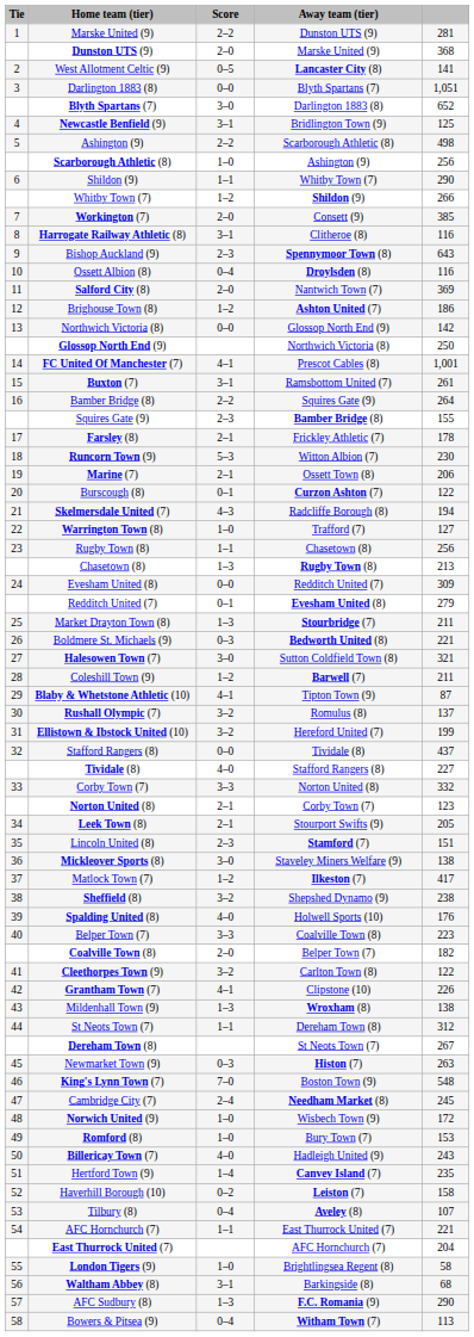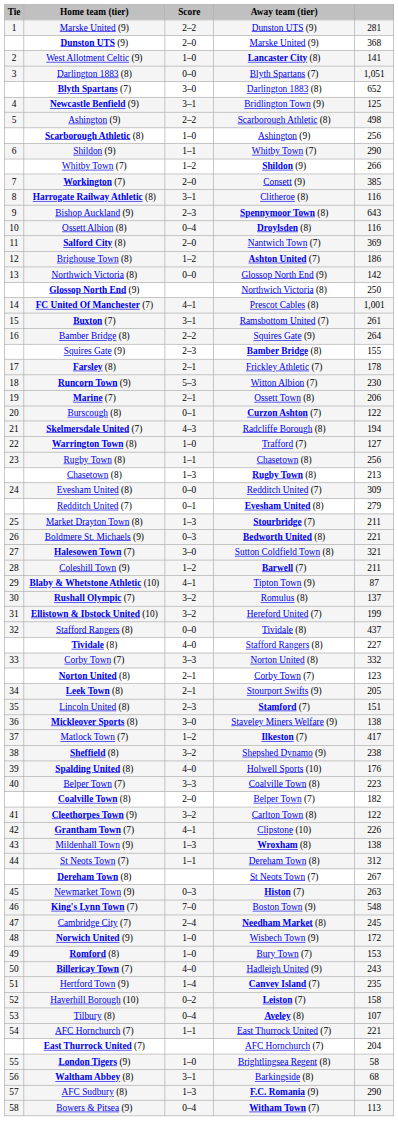 <table class="wikitable" style="width: 600px; background:WhiteSmoke; text-align:center; font-size:90%">
 <tr>
 <td scope="col" style="width:  5.00%; background:silver;"><strong>Tie</strong></td>
 <td scope="col" style="width: 36.25%; background:silver;"><strong>Home team (tier)</strong></td>
 <td scope="col" style="width: 12.50%; background:silver;"><strong>Score</strong></td>
 <td scope="col" style="width: 36.25%; background:silver;"><strong>Away team (tier)</strong></td>
 <td scope="col" style="width: 10.00%; background:silver;"><strong></strong></td>
 </tr>
 <tr>
 <td>1</td>
 <td><a href='#'>Marske United</a> (9)</td>
 <td>2–2</td>
 <td><a href='#'>Dunston UTS</a> (9)</td>
 <td>281</td>
 </tr>
 <tr style="background:white;">
 <td><em></em></td>
 <td><strong><a href='#'>Dunston UTS</a></strong> (9)</td>
 <td>2–0</td>
 <td><a href='#'>Marske United</a> (9)</td>
 <td>368</td>
 </tr>
 <tr>
 <td>2</td>
 <td><a href='#'>West Allotment Celtic</a> (9)</td>
-<td>0–5</td>
+<td>1–0</td>
 <td><strong><a href='#'>Lancaster City</a></strong> (8)</td>
 <td>141</td>
 </tr>
 <tr>
 <td>3</td>
 <td><a href='#'>Darlington 1883</a> (8)</td>
 <td>0–0</td>
 <td><a href='#'>Blyth Spartans</a> (7)</td>
 <td>1,051</td>
 </tr>
 <tr style="background:white;">
 <td><em></em></td>
 <td><strong><a href='#'>Blyth Spartans</a></strong> (7)</td>
 <td>3–0</td>
 <td><a href='#'>Darlington 1883</a> (8)</td>
 <td>652</td>
 </tr>
 <tr>
 <td>4</td>
 <td><strong><a href='#'>Newcastle Benfield</a></strong> (9)</td>
 <td>3–1</td>
 <td><a href='#'>Bridlington Town</a> (9)</td>
 <td>125</td>
 </tr>
 <tr>
 <td>5</td>
 <td><a href='#'>Ashington</a> (9)</td>
 <td>2–2</td>
 <td><a href='#'>Scarborough Athletic</a> (8)</td>
 <td>498</td>
 </tr>
 <tr style="background:white;">
 <td><em></em></td>
 <td><strong><a href='#'>Scarborough Athletic</a></strong> (8)</td>
 <td>1–0</td>
 <td><a href='#'>Ashington</a> (9)</td>
 <td>256</td>
 </tr>
 <tr>
 <td>6</td>
 <td><a href='#'>Shildon</a> (9)</td>
 <td>1–1</td>
 <td><a href='#'>Whitby Town</a> (7)</td>
 <td>290</td>
 </tr>
 <tr style="background:white;">
 <td><em></em></td>
 <td><a href='#'>Whitby Town</a> (7)</td>
 <td>1–2</td>
 <td><strong><a href='#'>Shildon</a></strong> (9)</td>
 <td>266</td>
 </tr>
 <tr>
 <td>7</td>
 <td><strong><a href='#'>Workington</a></strong> (7)</td>
 <td>2–0</td>
 <td><a href='#'>Consett</a> (9)</td>
 <td>385</td>
 </tr>
 <tr>
 <td>8</td>
 <td><strong><a href='#'>Harrogate Railway Athletic</a></strong> (8)</td>
 <td>3–1</td>
 <td><a href='#'>Clitheroe</a> (8)</td>
 <td>116</td>
 </tr>
 <tr>
 <td>9</td>
 <td><a href='#'>Bishop Auckland</a> (9)</td>
 <td>2–3</td>
 <td><strong><a href='#'>Spennymoor Town</a></strong> (8)</td>
 <td>643</td>
 </tr>
 <tr>
 <td>10</td>
 <td><a href='#'>Ossett Albion</a> (8)</td>
 <td>0–4</td>
 <td><strong><a href='#'>Droylsden</a></strong> (8)</td>
 <td>116</td>
 </tr>
 <tr>
 <td>11</td>
 <td><strong><a href='#'>Salford City</a></strong> (8)</td>
 <td>2–0</td>
 <td><a href='#'>Nantwich Town</a> (7)</td>
 <td>369</td>
 </tr>
 <tr>
 <td>12</td>
 <td><a href='#'>Brighouse Town</a> (8)</td>
 <td>1–2</td>
 <td><strong><a href='#'>Ashton United</a></strong> (7)</td>
 <td>186</td>
 </tr>
 <tr>
 <td>13</td>
 <td><a href='#'>Northwich Victoria</a> (8)</td>
 <td>0–0</td>
 <td><a href='#'>Glossop North End</a> (9)</td>
 <td>142</td>
 </tr>
 <tr style="background:white;">
 <td><em></em></td>
 <td><strong><a href='#'>Glossop North End</a></strong> (9)</td>
 <td></td>
 <td><a href='#'>Northwich Victoria</a> (8)</td>
 <td>250</td>
 </tr>
 <tr>
 <td>14</td>
 <td><strong><a href='#'>FC United Of Manchester</a></strong> (7)</td>
 <td>4–1</td>
 <td><a href='#'>Prescot Cables</a> (8)</td>
 <td>1,001</td>
 </tr>
 <tr>
 <td>15</td>
 <td><strong><a href='#'>Buxton</a></strong> (7)</td>
 <td>3–1</td>
 <td><a href='#'>Ramsbottom United</a> (7)</td>
 <td>261</td>
 </tr>
 <tr>
 <td>16</td>
 <td><a href='#'>Bamber Bridge</a> (8)</td>
 <td>2–2</td>
 <td><a href='#'>Squires Gate</a> (9)</td>
 <td>264</td>
 </tr>
 <tr style="background:white;">
 <td><em></em></td>
 <td><a href='#'>Squires Gate</a> (9)</td>
 <td>2–3 </td>
 <td><strong><a href='#'>Bamber Bridge</a></strong> (8)</td>
 <td>155</td>
 </tr>
 <tr>
 <td>17</td>
 <td><strong><a href='#'>Farsley</a></strong> (8)</td>
 <td>2–1</td>
 <td><a href='#'>Frickley Athletic</a> (7)</td>
 <td>178</td>
 </tr>
 <tr>
 <td>18</td>
 <td><strong><a href='#'>Runcorn Town</a></strong> (9)</td>
 <td>5–3</td>
 <td><a href='#'>Witton Albion</a> (7)</td>
 <td>230</td>
 </tr>
 <tr>
 <td>19</td>
 <td><strong><a href='#'>Marine</a></strong> (7)</td>
 <td>2–1</td>
 <td><a href='#'>Ossett Town</a> (8)</td>
 <td>206</td>
 </tr>
 <tr>
 <td>20</td>
 <td><a href='#'>Burscough</a> (8)</td>
 <td>0–1</td>
 <td><strong><a href='#'>Curzon Ashton</a></strong> (7)</td>
 <td>122</td>
 </tr>
 <tr>
 <td>21</td>
 <td><strong><a href='#'>Skelmersdale United</a></strong> (7)</td>
 <td>4–3</td>
 <td><a href='#'>Radcliffe Borough</a> (8)</td>
 <td>194</td>
 </tr>
 <tr>
 <td>22</td>
 <td><strong><a href='#'>Warrington Town</a></strong> (8)</td>
 <td>1–0</td>
 <td><a href='#'>Trafford</a> (7)</td>
 <td>127</td>
 </tr>
 <tr>
 <td>23</td>
 <td><a href='#'>Rugby Town</a> (8)</td>
 <td>1–1</td>
 <td><a href='#'>Chasetown</a> (8)</td>
 <td>256</td>
 </tr>
 <tr style="background:white;">
 <td><em></em></td>
 <td><a href='#'>Chasetown</a> (8)</td>
 <td>1–3</td>
 <td><strong><a href='#'>Rugby Town</a></strong> (8)</td>
 <td>213</td>
 </tr>
 <tr>
 <td>24</td>
 <td><a href='#'>Evesham United</a> (8)</td>
 <td>0–0</td>
 <td><a href='#'>Redditch United</a> (7)</td>
 <td>309</td>
 </tr>
 <tr style="background:white;">
 <td><em></em></td>
 <td><a href='#'>Redditch United</a> (7)</td>
 <td>0–1</td>
 <td><strong><a href='#'>Evesham United</a></strong> (8)</td>
 <td>279</td>
 </tr>
 <tr>
 <td>25</td>
 <td><a href='#'>Market Drayton Town</a> (8)</td>
 <td>1–3</td>
 <td><strong><a href='#'>Stourbridge</a></strong> (7)</td>
 <td>211</td>
 </tr>
 <tr>
 <td>26</td>
 <td><a href='#'>Boldmere St. Michaels</a> (9)</td>
 <td>0–3</td>
 <td><strong><a href='#'>Bedworth United</a></strong> (8)</td>
 <td>221</td>
 </tr>
 <tr>
 <td>27</td>
 <td><strong><a href='#'>Halesowen Town</a></strong> (7)</td>
 <td>3–0</td>
 <td><a href='#'>Sutton Coldfield Town</a> (8)</td>
 <td>321</td>
 </tr>
 <tr>
 <td>28</td>
 <td><a href='#'>Coleshill Town</a> (9)</td>
 <td>1–2</td>
 <td><strong><a href='#'>Barwell</a></strong> (7)</td>
 <td>211</td>
 </tr>
 <tr>
 <td>29</td>
 <td><strong><a href='#'>Blaby & Whetstone Athletic</a></strong> (10)</td>
 <td>4–1</td>
 <td><a href='#'>Tipton Town</a> (9)</td>
 <td>87</td>
 </tr>
 <tr>
 <td>30</td>
 <td><strong><a href='#'>Rushall Olympic</a></strong> (7)</td>
 <td>3–2</td>
 <td><a href='#'>Romulus</a> (8)</td>
 <td>137</td>
 </tr>
 <tr>
 <td>31</td>
 <td><strong><a href='#'>Ellistown & Ibstock United</a></strong> (10)</td>
 <td>3–2</td>
 <td><a href='#'>Hereford United</a> (7)</td>
 <td>199</td>
 </tr>
 <tr>
 <td>32</td>
 <td><a href='#'>Stafford Rangers</a> (8)</td>
 <td>0–0</td>
 <td><a href='#'>Tividale</a> (8)</td>
 <td>437</td>
 </tr>
 <tr style="background:white;">
 <td><em></em></td>
 <td><strong><a href='#'>Tividale</a></strong> (8)</td>
 <td>4–0</td>
 <td><a href='#'>Stafford Rangers</a> (8)</td>
 <td>227</td>
 </tr>
 <tr>
 <td>33</td>
 <td><a href='#'>Corby Town</a> (7)</td>
 <td>3–3</td>
 <td><a href='#'>Norton United</a> (8)</td>
 <td>332</td>
 </tr>
 <tr style="background:white;">
 <td><em></em></td>
 <td><strong><a href='#'>Norton United</a></strong> (8)</td>
 <td>2–1</td>
 <td><a href='#'>Corby Town</a> (7)</td>
 <td>123</td>
 </tr>
 <tr>
 <td>34</td>
 <td><strong><a href='#'>Leek Town</a></strong> (8)</td>
 <td>2–1</td>
 <td><a href='#'>Stourport Swifts</a> (9)</td>
 <td>205</td>
 </tr>
 <tr>
 <td>35</td>
 <td><a href='#'>Lincoln United</a> (8)</td>
 <td>2–3</td>
 <td><strong><a href='#'>Stamford</a></strong> (7)</td>
 <td>151</td>
 </tr>
 <tr>
 <td>36</td>
 <td><strong><a href='#'>Mickleover Sports</a></strong> (8)</td>
 <td>3–0</td>
 <td><a href='#'>Staveley Miners Welfare</a> (9)</td>
 <td>138</td>
 </tr>
 <tr>
 <td>37</td>
 <td><a href='#'>Matlock Town</a> (7)</td>
 <td>1–2</td>
 <td><strong><a href='#'>Ilkeston</a></strong> (7)</td>
 <td>417</td>
 </tr>
 <tr>
 <td>38</td>
 <td><strong><a href='#'>Sheffield</a></strong> (8)</td>
 <td>3–2</td>
 <td><a href='#'>Shepshed Dynamo</a> (9)</td>
 <td>238</td>
 </tr>
 <tr>
 <td>39</td>
 <td><strong><a href='#'>Spalding United</a></strong> (8)</td>
 <td>4–0</td>
 <td><a href='#'>Holwell Sports</a> (10)</td>
 <td>176</td>
 </tr>
 <tr>
 <td>40</td>
 <td><a href='#'>Belper Town</a> (7)</td>
 <td>3–3</td>
 <td><a href='#'>Coalville Town</a> (8)</td>
 <td>223</td>
 </tr>
 <tr style="background:white;">
 <td><em></em></td>
 <td><strong><a href='#'>Coalville Town</a></strong> (8)</td>
 <td>2–0</td>
 <td><a href='#'>Belper Town</a> (7)</td>
 <td>182</td>
 </tr>
 <tr>
 <td>41</td>
 <td><strong><a href='#'>Cleethorpes Town</a></strong> (9)</td>
 <td>3–2</td>
 <td><a href='#'>Carlton Town</a> (8)</td>
 <td>122</td>
 </tr>
 <tr>
 <td>42</td>
 <td><strong><a href='#'>Grantham Town</a></strong> (7)</td>
 <td>4–1</td>
 <td><a href='#'>Clipstone</a> (10)</td>
 <td>226</td>
 </tr>
 <tr>
 <td>43</td>
 <td><a href='#'>Mildenhall Town</a> (9)</td>
 <td>1–3</td>
 <td><strong><a href='#'>Wroxham</a></strong> (8)</td>
 <td>138</td>
 </tr>
 <tr>
 <td>44</td>
 <td><a href='#'>St Neots Town</a> (7)</td>
 <td>1–1</td>
 <td><a href='#'>Dereham Town</a> (8)</td>
 <td>312</td>
 </tr>
 <tr style="background:white;">
 <td><em></em></td>
 <td><strong><a href='#'>Dereham Town</a></strong> (8)</td>
 <td></td>
 <td><a href='#'>St Neots Town</a> (7)</td>
 <td>267</td>
 </tr>
 <tr>
 <td>45</td>
 <td><a href='#'>Newmarket Town</a> (9)</td>
 <td>0–3</td>
 <td><strong><a href='#'>Histon</a></strong> (7)</td>
 <td>263</td>
 </tr>
 <tr>
 <td>46</td>
 <td><strong><a href='#'>King's Lynn Town</a></strong> (7)</td>
 <td>7–0</td>
 <td><a href='#'>Boston Town</a> (9)</td>
 <td>548</td>
 </tr>
 <tr>
 <td>47</td>
 <td><a href='#'>Cambridge City</a> (7)</td>
 <td>2–4</td>
 <td><strong><a href='#'>Needham Market</a></strong> (8)</td>
 <td>245</td>
 </tr>
 <tr>
 <td>48</td>
 <td><strong><a href='#'>Norwich United</a></strong> (9)</td>
 <td>1–0</td>
 <td><a href='#'>Wisbech Town</a> (9)</td>
 <td>172</td>
 </tr>
 <tr>
 <td>49</td>
 <td><strong><a href='#'>Romford</a></strong> (8)</td>
 <td>1–0</td>
 <td><a href='#'>Bury Town</a> (7)</td>
 <td>153</td>
 </tr>
 <tr>
 <td>50</td>
 <td><strong><a href='#'>Billericay Town</a></strong> (7)</td>
 <td>4–0</td>
 <td><a href='#'>Hadleigh United</a> (9)</td>
 <td>243</td>
 </tr>
 <tr>
 <td>51</td>
 <td><a href='#'>Hertford Town</a> (9)</td>
 <td>1–4</td>
 <td><strong><a href='#'>Canvey Island</a></strong> (7)</td>
 <td>235</td>
 </tr>
 <tr>
 <td>52</td>
 <td><a href='#'>Haverhill Borough</a> (10)</td>
 <td>0–2</td>
 <td><strong><a href='#'>Leiston</a></strong> (7)</td>
 <td>158</td>
 </tr>
 <tr>
 <td>53</td>
 <td><a href='#'>Tilbury</a> (8)</td>
 <td>0–4</td>
 <td><strong><a href='#'>Aveley</a></strong> (8)</td>
 <td>107</td>
 </tr>
 <tr>
 <td>54</td>
 <td><a href='#'>AFC Hornchurch</a> (7)</td>
 <td>1–1</td>
 <td><a href='#'>East Thurrock United</a> (7)</td>
 <td>221</td>
 </tr>
 <tr style="background:white;">
 <td><em></em></td>
 <td><strong><a href='#'>East Thurrock United</a></strong> (7)</td>
 <td></td>
 <td><a href='#'>AFC Hornchurch</a> (7)</td>
 <td>204</td>
 </tr>
 <tr>
 <td>55</td>
 <td><strong><a href='#'>London Tigers</a></strong> (9)</td>
 <td>1–0</td>
 <td><a href='#'>Brightlingsea Regent</a> (8)</td>
 <td>58</td>
 </tr>
 <tr>
 <td>56</td>
 <td><strong><a href='#'>Waltham Abbey</a></strong> (8)</td>
 <td>3–1</td>
 <td><a href='#'>Barkingside</a> (8)</td>
 <td>68</td>
 </tr>
 <tr>
 <td>57</td>
 <td><a href='#'>AFC Sudbury</a> (8)</td>
 <td>1–3</td>
 <td><strong><a href='#'>F.C. Romania</a></strong> (9)</td>
 <td>290</td>
 </tr>
 <tr>
 <td>58</td>
 <td><a href='#'>Bowers & Pitsea</a> (9)</td>
 <td>0–4</td>
 <td><strong><a href='#'>Witham Town</a></strong> (7)</td>
 <td>113</td>
 </tr>
 </table>
